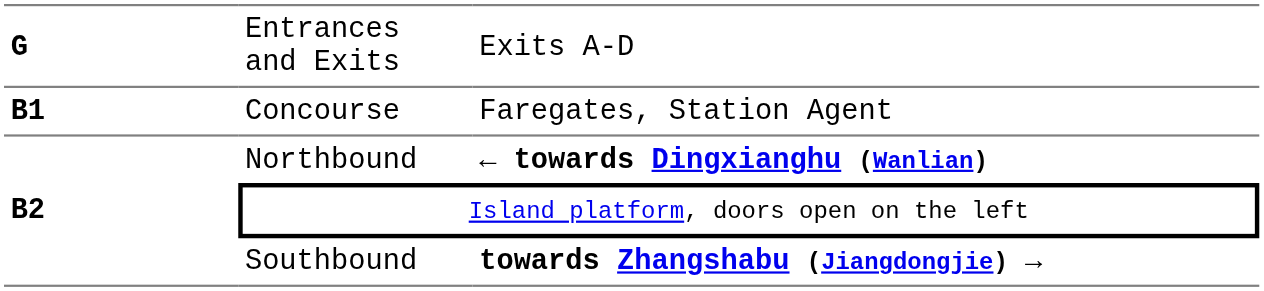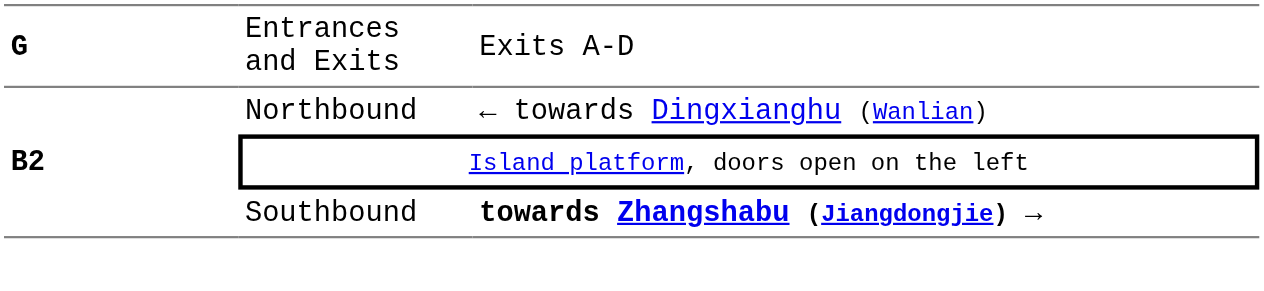 <table cellspacing=0 cellpadding=3>
 <tr>
 <td style="border-top:solid 1px gray;border-bottom:solid 1px gray;" width=100><strong>G</strong></td>
 <td style="border-top:solid 1px gray;border-bottom:solid 1px gray;" width=100>Entrances and Exits</td>
 <td style="border-top:solid 1px gray;border-bottom:solid 1px gray;" width=350>Exits A-D</td>
 </tr>
 <tr>
-<td style="border-bottom:solid 1px gray;"><strong>B1</strong></td>
-<td style="border-bottom:solid 1px gray;">Concourse</td>
-<td style="border-bottom:solid 1px gray;">Faregates, Station Agent</td>
-</tr>
-<tr>
 <td style="border-bottom:solid 1px gray;" rowspan=3><strong>B2</strong></td>
 <td>Northbound</td>
-<td><strong>←  towards <a href='#'>Dingxianghu</a> <small>(<a href='#'>Wanlian</a>)</small></strong></td>
+<td>←  towards <a href='#'>Dingxianghu</a> <small>(<a href='#'>Wanlian</a>)</small></td>
 </tr>
 <tr>
 <td style="border-right:solid 2px black;border-left:solid 2px black;border-top:solid 2px black;border-bottom:solid 2px black;text-align:center;" colspan=2><small><a href='#'>Island platform</a>, doors open on the left</small></td>
 </tr>
 <tr>
 <td style="border-bottom:solid 1px gray;">Southbound</td>
 <td style="border-bottom:solid 1px gray;"><strong>  towards <a href='#'>Zhangshabu</a> <small>(<a href='#'>Jiangdongjie</a>)</small> →</strong></td>
 </tr>
 </table>
